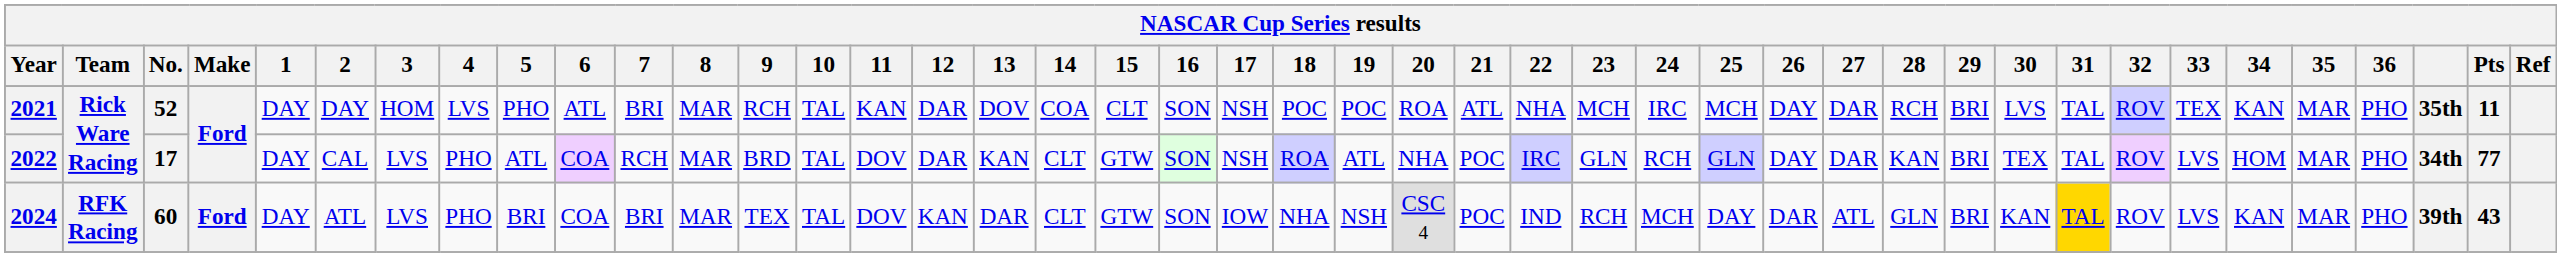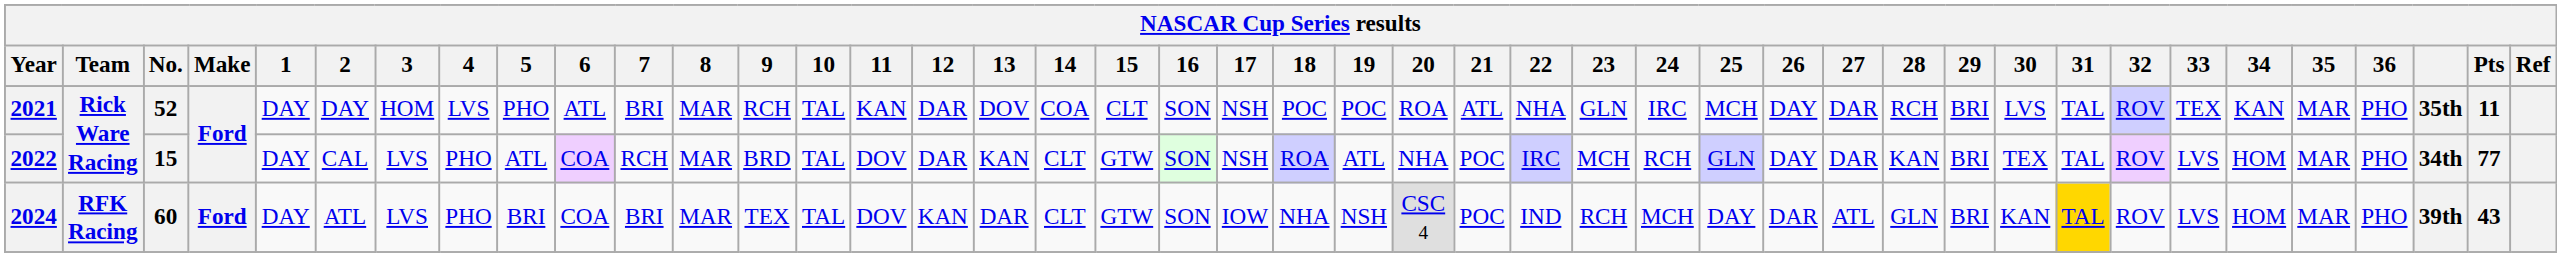 <table class="wikitable" style="text-align:center; font-size:75%">
 <tr>
 <th colspan=43><a href='#'>NASCAR Cup Series</a> results</th>
 </tr>
 <tr>
 <th>Year</th>
 <th>Team</th>
 <th>No.</th>
 <th>Make</th>
 <th>1</th>
 <th>2</th>
 <th>3</th>
 <th>4</th>
 <th>5</th>
 <th>6</th>
 <th>7</th>
 <th>8</th>
 <th>9</th>
 <th>10</th>
 <th>11</th>
 <th>12</th>
 <th>13</th>
 <th>14</th>
 <th>15</th>
 <th>16</th>
 <th>17</th>
 <th>18</th>
 <th>19</th>
 <th>20</th>
 <th>21</th>
 <th>22</th>
 <th>23</th>
 <th>24</th>
 <th>25</th>
 <th>26</th>
 <th>27</th>
 <th>28</th>
 <th>29</th>
 <th>30</th>
 <th>31</th>
 <th>32</th>
 <th>33</th>
 <th>34</th>
 <th>35</th>
 <th>36</th>
 <th></th>
 <th>Pts</th>
 <th>Ref</th>
 </tr>
 <tr>
 <th><a href='#'>2021</a></th>
 <th rowspan=2><a href='#'>Rick Ware Racing</a></th>
 <th>52</th>
 <th rowspan=2><a href='#'>Ford</a></th>
 <td><a href='#'>DAY</a></td>
 <td><a href='#'>DAY</a></td>
 <td><a href='#'>HOM</a></td>
 <td><a href='#'>LVS</a></td>
 <td><a href='#'>PHO</a></td>
 <td><a href='#'>ATL</a></td>
 <td><a href='#'>BRI</a></td>
 <td><a href='#'>MAR</a></td>
 <td><a href='#'>RCH</a></td>
 <td><a href='#'>TAL</a></td>
 <td><a href='#'>KAN</a></td>
 <td><a href='#'>DAR</a></td>
 <td><a href='#'>DOV</a></td>
 <td><a href='#'>COA</a></td>
 <td><a href='#'>CLT</a></td>
 <td><a href='#'>SON</a></td>
 <td><a href='#'>NSH</a></td>
 <td><a href='#'>POC</a></td>
 <td><a href='#'>POC</a></td>
 <td><a href='#'>ROA</a></td>
 <td><a href='#'>ATL</a></td>
 <td><a href='#'>NHA</a></td>
-<td><a href='#'>MCH</a></td>
+<td><a href='#'>GLN</a></td>
 <td><a href='#'>IRC</a></td>
 <td><a href='#'>MCH</a></td>
 <td><a href='#'>DAY</a></td>
 <td><a href='#'>DAR</a></td>
 <td><a href='#'>RCH</a></td>
 <td><a href='#'>BRI</a></td>
 <td><a href='#'>LVS</a></td>
 <td><a href='#'>TAL</a></td>
 <td style="background:#CFCFFF;"><a href='#'>ROV</a><br></td>
 <td><a href='#'>TEX</a></td>
 <td><a href='#'>KAN</a></td>
 <td><a href='#'>MAR</a></td>
 <td><a href='#'>PHO</a></td>
 <th>35th</th>
 <th>11</th>
 <th></th>
 </tr>
 <tr>
 <th><a href='#'>2022</a></th>
-<th>17</th>
+<th>15</th>
 <td><a href='#'>DAY</a></td>
 <td><a href='#'>CAL</a></td>
 <td><a href='#'>LVS</a></td>
 <td><a href='#'>PHO</a></td>
 <td><a href='#'>ATL</a></td>
 <td style="background:#EFCFFF;"><a href='#'>COA</a><br></td>
 <td><a href='#'>RCH</a></td>
 <td><a href='#'>MAR</a></td>
 <td><a href='#'>BRD</a></td>
 <td><a href='#'>TAL</a></td>
 <td><a href='#'>DOV</a></td>
 <td><a href='#'>DAR</a></td>
 <td><a href='#'>KAN</a></td>
 <td><a href='#'>CLT</a></td>
 <td><a href='#'>GTW</a></td>
 <td style="background:#DFFFDF;"><a href='#'>SON</a><br></td>
 <td><a href='#'>NSH</a></td>
 <td style="background:#CFCFFF;"><a href='#'>ROA</a><br></td>
 <td><a href='#'>ATL</a></td>
 <td><a href='#'>NHA</a></td>
 <td><a href='#'>POC</a></td>
 <td style="background:#CFCFFF;"><a href='#'>IRC</a><br></td>
-<td><a href='#'>GLN</a></td>
+<td><a href='#'>MCH</a></td>
 <td><a href='#'>RCH</a></td>
 <td style="background:#CFCFFF;"><a href='#'>GLN</a><br></td>
 <td><a href='#'>DAY</a></td>
 <td><a href='#'>DAR</a></td>
 <td><a href='#'>KAN</a></td>
 <td><a href='#'>BRI</a></td>
 <td><a href='#'>TEX</a></td>
 <td><a href='#'>TAL</a></td>
 <td style="background:#EFCFFF;"><a href='#'>ROV</a><br></td>
 <td><a href='#'>LVS</a></td>
 <td><a href='#'>HOM</a></td>
 <td><a href='#'>MAR</a></td>
 <td><a href='#'>PHO</a></td>
 <th>34th</th>
 <th>77</th>
 <th></th>
 </tr>
 <tr>
 <th><a href='#'>2024</a></th>
 <th><a href='#'>RFK Racing</a></th>
 <th>60</th>
 <th><a href='#'>Ford</a></th>
 <td><a href='#'>DAY</a></td>
 <td><a href='#'>ATL</a></td>
 <td><a href='#'>LVS</a></td>
 <td><a href='#'>PHO</a></td>
 <td><a href='#'>BRI</a></td>
 <td><a href='#'>COA</a></td>
 <td><a href='#'>BRI</a></td>
 <td><a href='#'>MAR</a></td>
 <td><a href='#'>TEX</a></td>
 <td><a href='#'>TAL</a></td>
 <td><a href='#'>DOV</a></td>
 <td><a href='#'>KAN</a></td>
 <td><a href='#'>DAR</a></td>
 <td><a href='#'>CLT</a></td>
 <td><a href='#'>GTW</a></td>
 <td><a href='#'>SON</a></td>
 <td><a href='#'>IOW</a></td>
 <td><a href='#'>NHA</a></td>
 <td><a href='#'>NSH</a></td>
 <td style="background:#DFDFDF;"><a href='#'>CSC</a><br><small>4</small></td>
 <td><a href='#'>POC</a></td>
 <td><a href='#'>IND</a></td>
 <td><a href='#'>RCH</a></td>
 <td><a href='#'>MCH</a></td>
 <td><a href='#'>DAY</a></td>
 <td><a href='#'>DAR</a></td>
 <td><a href='#'>ATL</a></td>
 <td><a href='#'>GLN</a></td>
 <td><a href='#'>BRI</a></td>
 <td><a href='#'>KAN</a></td>
 <td style="background: gold;"><a href='#'>TAL</a></td>
 <td><a href='#'>ROV</a></td>
 <td><a href='#'>LVS</a></td>
-<td><a href='#'>KAN</a></td>
+<td><a href='#'>HOM</a></td>
 <td><a href='#'>MAR</a></td>
 <td><a href='#'>PHO</a></td>
 <th>39th</th>
 <th>43</th>
 <th></th>
 </tr>
 </table>
